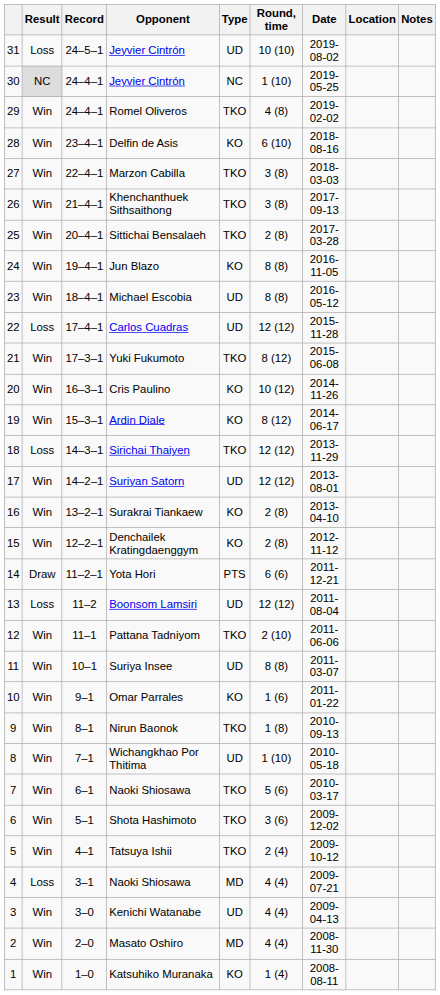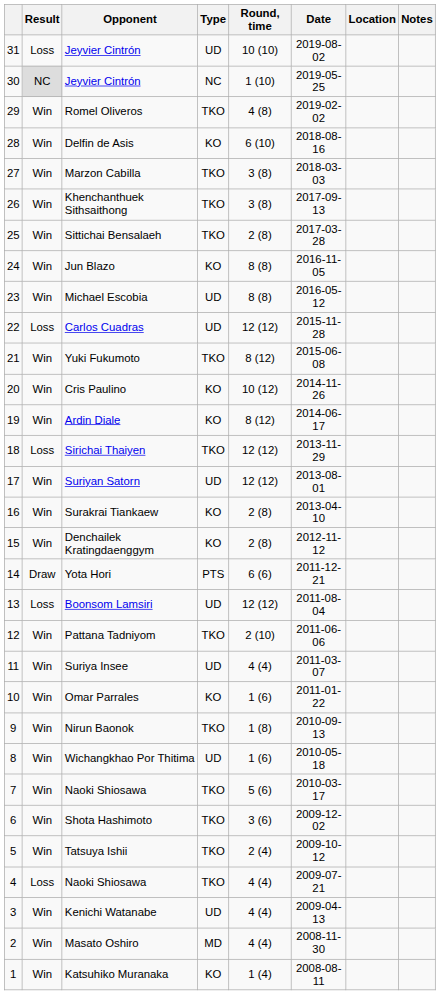 <table class=wikitable style=text-align:center>
 <tr>
 <th></th>
 <th>Result</th>
-<th>Record</th>
 <th>Opponent</th>
 <th>Type</th>
 <th>Round, time</th>
 <th>Date</th>
 <th>Location</th>
 <th>Notes</th>
 </tr>
 <tr>
 <td>31</td>
 <td>Loss</td>
-<td>24–5–1 </td>
 <td align=left><a href='#'>Jeyvier Cintrón</a></td>
 <td>UD</td>
 <td>10 (10)</td>
 <td>2019-08-02</td>
 <td align=left></td>
 <td align=left></td>
 </tr>
 <tr>
 <td>30</td>
 <td style=background:#DDD>NC</td>
-<td>24–4–1 </td>
 <td align=left><a href='#'>Jeyvier Cintrón</a></td>
 <td>NC</td>
 <td>1 (10)</td>
 <td>2019-05-25</td>
 <td align=left></td>
 <td align=left></td>
 </tr>
 <tr>
 <td>29</td>
 <td>Win</td>
-<td>24–4–1</td>
 <td align=left>Romel Oliveros</td>
 <td>TKO</td>
 <td>4 (8)</td>
 <td>2019-02-02</td>
 <td align=left></td>
 <td align=left></td>
 </tr>
 <tr>
 <td>28</td>
 <td>Win</td>
-<td>23–4–1</td>
 <td align=left>Delfin de Asis</td>
 <td>KO</td>
 <td>6 (10)</td>
 <td>2018-08-16</td>
 <td align=left></td>
 <td align=left></td>
 </tr>
 <tr>
 <td>27</td>
 <td>Win</td>
-<td>22–4–1</td>
 <td align=left>Marzon Cabilla</td>
 <td>TKO</td>
 <td>3 (8)</td>
 <td>2018-03-03</td>
 <td align=left></td>
 <td align=left></td>
 </tr>
 <tr>
 <td>26</td>
 <td>Win</td>
-<td>21–4–1</td>
 <td align=left>Khenchanthuek Sithsaithong</td>
 <td>TKO</td>
 <td>3 (8)</td>
 <td>2017-09-13</td>
 <td align=left></td>
 <td align=left></td>
 </tr>
 <tr>
 <td>25</td>
 <td>Win</td>
-<td>20–4–1</td>
 <td align=left>Sittichai Bensalaeh</td>
 <td>TKO</td>
 <td>2 (8)</td>
 <td>2017-03-28</td>
 <td align=left></td>
 <td align=left></td>
 </tr>
 <tr>
 <td>24</td>
 <td>Win</td>
-<td>19–4–1</td>
 <td align=left>Jun Blazo</td>
 <td>KO</td>
 <td>8 (8)</td>
 <td>2016-11-05</td>
 <td align=left></td>
 <td align=left></td>
 </tr>
 <tr>
 <td>23</td>
 <td>Win</td>
-<td>18–4–1</td>
 <td align=left>Michael Escobia</td>
 <td>UD</td>
 <td>8 (8)</td>
 <td>2016-05-12</td>
 <td align=left></td>
 <td align=left></td>
 </tr>
 <tr>
 <td>22</td>
 <td>Loss</td>
-<td>17–4–1</td>
 <td align=left><a href='#'>Carlos Cuadras</a></td>
 <td>UD</td>
 <td>12 (12)</td>
 <td>2015-11-28</td>
 <td align=left></td>
 <td align=left></td>
 </tr>
 <tr>
 <td>21</td>
 <td>Win</td>
-<td>17–3–1</td>
 <td align=left>Yuki Fukumoto</td>
 <td>TKO</td>
 <td>8 (12)</td>
 <td>2015-06-08</td>
 <td align=left></td>
 <td align=left></td>
 </tr>
 <tr>
 <td>20</td>
 <td>Win</td>
-<td>16–3–1</td>
 <td align=left>Cris Paulino</td>
 <td>KO</td>
 <td>10 (12)</td>
 <td>2014-11-26</td>
 <td align=left></td>
 <td align=left></td>
 </tr>
 <tr>
 <td>19</td>
 <td>Win</td>
-<td>15–3–1</td>
 <td align=left><a href='#'>Ardin Diale</a></td>
 <td>KO</td>
 <td>8 (12)</td>
 <td>2014-06-17</td>
 <td align=left></td>
 <td align=left></td>
 </tr>
 <tr>
 <td>18</td>
 <td>Loss</td>
-<td>14–3–1</td>
 <td align=left><a href='#'>Sirichai Thaiyen</a></td>
 <td>TKO</td>
 <td>12 (12)</td>
 <td>2013-11-29</td>
 <td align=left></td>
 <td align=left></td>
 </tr>
 <tr>
 <td>17</td>
 <td>Win</td>
-<td>14–2–1</td>
 <td align=left><a href='#'>Suriyan Satorn</a></td>
 <td>UD</td>
 <td>12 (12)</td>
 <td>2013-08-01</td>
 <td align=left></td>
 <td align=left></td>
 </tr>
 <tr>
 <td>16</td>
 <td>Win</td>
-<td>13–2–1</td>
 <td align=left>Surakrai Tiankaew</td>
 <td>KO</td>
 <td>2 (8)</td>
 <td>2013-04-10</td>
 <td align=left></td>
 <td align=left></td>
 </tr>
 <tr>
 <td>15</td>
 <td>Win</td>
-<td>12–2–1</td>
 <td align=left>Denchailek Kratingdaenggym</td>
 <td>KO</td>
 <td>2 (8)</td>
 <td>2012-11-12</td>
 <td align=left></td>
 <td align=left></td>
 </tr>
 <tr>
 <td>14</td>
 <td>Draw</td>
-<td>11–2–1</td>
 <td align=left>Yota Hori</td>
 <td>PTS</td>
 <td>6 (6)</td>
 <td>2011-12-21</td>
 <td align=left></td>
 <td align=left></td>
 </tr>
 <tr>
 <td>13</td>
 <td>Loss</td>
-<td>11–2</td>
 <td align=left><a href='#'>Boonsom Lamsiri</a></td>
 <td>UD</td>
 <td>12 (12)</td>
 <td>2011-08-04</td>
 <td align=left></td>
 <td align=left></td>
 </tr>
 <tr>
 <td>12</td>
 <td>Win</td>
-<td>11–1</td>
 <td align=left>Pattana Tadniyom</td>
 <td>TKO</td>
 <td>2 (10)</td>
 <td>2011-06-06</td>
 <td align=left></td>
 <td align=left></td>
 </tr>
 <tr>
 <td>11</td>
 <td>Win</td>
-<td>10–1</td>
 <td align=left>Suriya Insee</td>
 <td>UD</td>
-<td>8 (8)</td>
+<td>4 (4)</td>
 <td>2011-03-07</td>
 <td align=left></td>
 <td align=left></td>
 </tr>
 <tr>
 <td>10</td>
 <td>Win</td>
-<td>9–1</td>
 <td align=left>Omar Parrales</td>
 <td>KO</td>
 <td>1 (6)</td>
 <td>2011-01-22</td>
 <td align=left></td>
 <td align=left></td>
 </tr>
 <tr>
 <td>9</td>
 <td>Win</td>
-<td>8–1</td>
 <td align=left>Nirun Baonok</td>
 <td>TKO</td>
 <td>1 (8)</td>
 <td>2010-09-13</td>
 <td align=left></td>
 <td align=left></td>
 </tr>
 <tr>
 <td>8</td>
 <td>Win</td>
-<td>7–1</td>
 <td align=left>Wichangkhao Por Thitima</td>
 <td>UD</td>
-<td>1 (10)</td>
+<td>1 (6)</td>
 <td>2010-05-18</td>
 <td align=left></td>
 <td align=left></td>
 </tr>
 <tr>
 <td>7</td>
 <td>Win</td>
-<td>6–1</td>
 <td align=left>Naoki Shiosawa</td>
 <td>TKO</td>
 <td>5 (6)</td>
 <td>2010-03-17</td>
 <td align=left></td>
 <td align=left></td>
 </tr>
 <tr>
 <td>6</td>
 <td>Win</td>
-<td>5–1</td>
 <td align=left>Shota Hashimoto</td>
 <td>TKO</td>
 <td>3 (6)</td>
 <td>2009-12-02</td>
 <td align=left></td>
 <td align=left></td>
 </tr>
 <tr>
 <td>5</td>
 <td>Win</td>
-<td>4–1</td>
 <td align=left>Tatsuya Ishii</td>
 <td>TKO</td>
 <td>2 (4)</td>
 <td>2009-10-12</td>
 <td align=left></td>
 <td align=left></td>
 </tr>
 <tr>
 <td>4</td>
 <td>Loss</td>
-<td>3–1</td>
 <td align=left>Naoki Shiosawa</td>
-<td>MD</td>
+<td>TKO</td>
 <td>4 (4)</td>
 <td>2009-07-21</td>
 <td align=left></td>
 <td align=left></td>
 </tr>
 <tr>
 <td>3</td>
 <td>Win</td>
-<td>3–0</td>
 <td align=left>Kenichi Watanabe</td>
 <td>UD</td>
 <td>4 (4)</td>
 <td>2009-04-13</td>
 <td align=left></td>
 <td align=left></td>
 </tr>
 <tr>
 <td>2</td>
 <td>Win</td>
-<td>2–0</td>
 <td align=left>Masato Oshiro</td>
 <td>MD</td>
 <td>4 (4)</td>
 <td>2008-11-30</td>
 <td align=left></td>
 <td align=left></td>
 </tr>
 <tr>
 <td>1</td>
 <td>Win</td>
-<td>1–0</td>
 <td align=left>Katsuhiko Muranaka</td>
 <td>KO</td>
 <td>1 (4)</td>
 <td>2008-08-11</td>
 <td align=left></td>
 <td align=left></td>
 </tr>
 </table>
